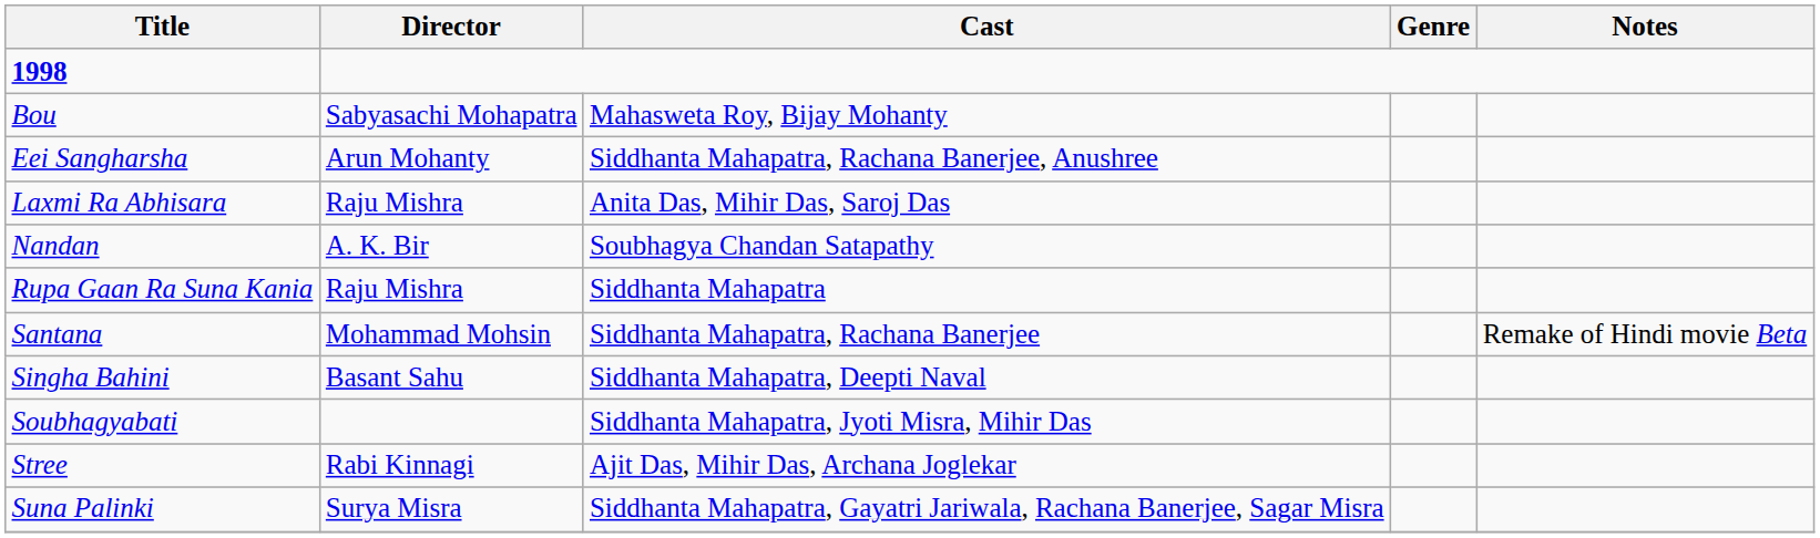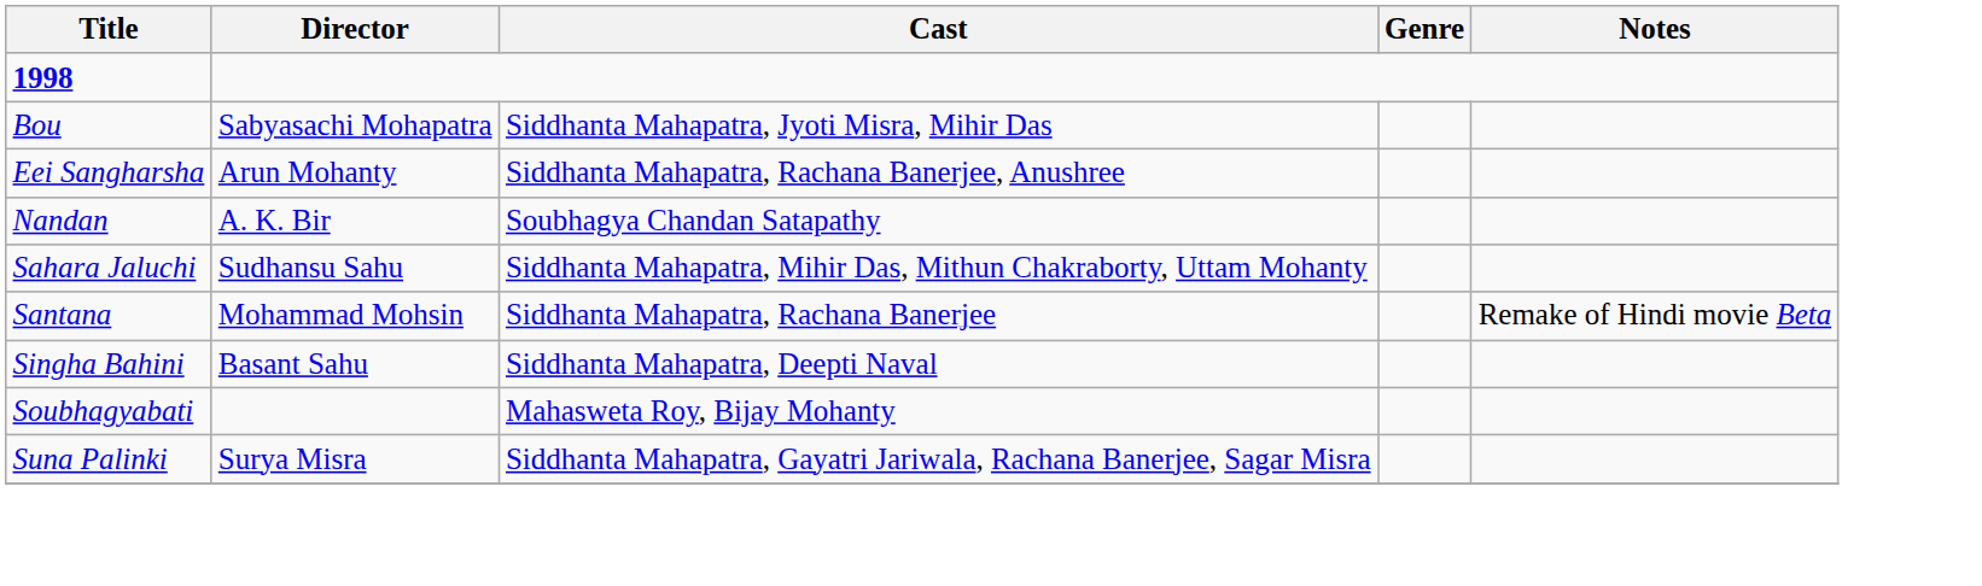 <table class="wikitable sortable">
 <tr>
 <th>Title</th>
 <th>Director</th>
 <th>Cast</th>
 <th>Genre</th>
 <th>Notes</th>
 </tr>
 <tr>
 <td><strong><a href='#'>1998</a></strong></td>
 </tr>
 <tr>
 <td><em><a href='#'>Bou</a></em></td>
 <td><a href='#'>Sabyasachi Mohapatra</a></td>
-<td><a href='#'>Mahasweta Roy</a>, <a href='#'>Bijay Mohanty</a></td>
+<td><a href='#'>Siddhanta Mahapatra</a>, <a href='#'>Jyoti Misra</a>, <a href='#'>Mihir Das</a></td>
 <td></td>
 <td></td>
 </tr>
 <tr>
 <td><em><a href='#'>Eei Sangharsha</a></em></td>
 <td><a href='#'>Arun Mohanty</a></td>
 <td><a href='#'>Siddhanta Mahapatra</a>, <a href='#'>Rachana Banerjee</a>, <a href='#'>Anushree</a></td>
 <td></td>
 <td></td>
 </tr>
 <tr>
-<td><em><a href='#'>Laxmi Ra Abhisara</a></em></td>
-<td><a href='#'>Raju Mishra</a></td>
-<td><a href='#'>Anita Das</a>, <a href='#'>Mihir Das</a>, <a href='#'>Saroj Das</a></td>
-<td></td>
-<td></td>
-</tr>
-<tr>
 <td><em><a href='#'>Nandan</a></em></td>
 <td><a href='#'>A. K. Bir</a></td>
 <td><a href='#'>Soubhagya Chandan Satapathy</a></td>
 <td></td>
 <td></td>
 </tr>
 <tr>
-<td><em><a href='#'>Rupa Gaan Ra Suna Kania</a></em></td>
-<td><a href='#'>Raju Mishra</a></td>
-<td><a href='#'>Siddhanta Mahapatra</a></td>
+<td><em><a href='#'>Sahara Jaluchi</a></em></td>
+<td><a href='#'>Sudhansu Sahu</a></td>
+<td><a href='#'>Siddhanta Mahapatra</a>, <a href='#'>Mihir Das</a>, <a href='#'>Mithun Chakraborty</a>, <a href='#'>Uttam Mohanty</a></td>
 <td></td>
 <td></td>
 </tr>
 <tr>
 <td><em><a href='#'>Santana</a></em></td>
 <td><a href='#'>Mohammad Mohsin</a></td>
 <td><a href='#'>Siddhanta Mahapatra</a>, <a href='#'>Rachana Banerjee</a></td>
 <td></td>
 <td>Remake of Hindi movie <em><a href='#'>Beta</a></em></td>
 </tr>
 <tr>
 <td><em><a href='#'>Singha Bahini</a></em></td>
 <td><a href='#'>Basant Sahu</a></td>
 <td><a href='#'>Siddhanta Mahapatra</a>, <a href='#'>Deepti Naval</a></td>
 <td></td>
 <td></td>
 </tr>
 <tr>
 <td><em><a href='#'>Soubhagyabati</a></em></td>
 <td></td>
-<td><a href='#'>Siddhanta Mahapatra</a>, <a href='#'>Jyoti Misra</a>, <a href='#'>Mihir Das</a></td>
-<td></td>
-<td></td>
-</tr>
-<tr>
-<td><em><a href='#'>Stree</a></em></td>
-<td><a href='#'>Rabi Kinnagi</a></td>
-<td><a href='#'>Ajit Das</a>, <a href='#'>Mihir Das</a>, <a href='#'>Archana Joglekar</a></td>
+<td><a href='#'>Mahasweta Roy</a>, <a href='#'>Bijay Mohanty</a></td>
 <td></td>
 <td></td>
 </tr>
 <tr>
 <td><em><a href='#'>Suna Palinki</a></em></td>
 <td><a href='#'>Surya Misra</a></td>
 <td><a href='#'>Siddhanta Mahapatra</a>, <a href='#'>Gayatri Jariwala</a>, <a href='#'>Rachana Banerjee</a>, <a href='#'>Sagar Misra</a></td>
 <td></td>
 <td></td>
 </tr>
 <tr>
 </tr>
 </table>
